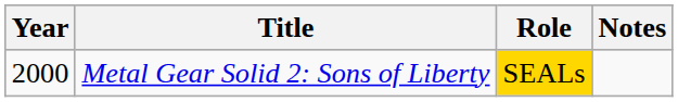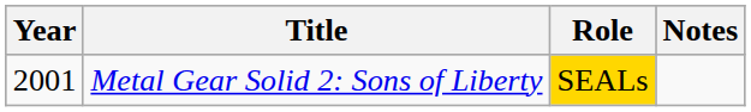 <table class="wikitable sortable">
 <tr>
 <th>Year</th>
 <th>Title</th>
 <th>Role</th>
 <th>Notes</th>
 </tr>
 <tr>
-<td>2000</td>
+<td>2001</td>
 <td><em><a href='#'>Metal Gear Solid 2: Sons of Liberty</a></em></td>
 <td style="background: gold;">SEALs</td>
 <td></td>
 </tr>
 </table>
